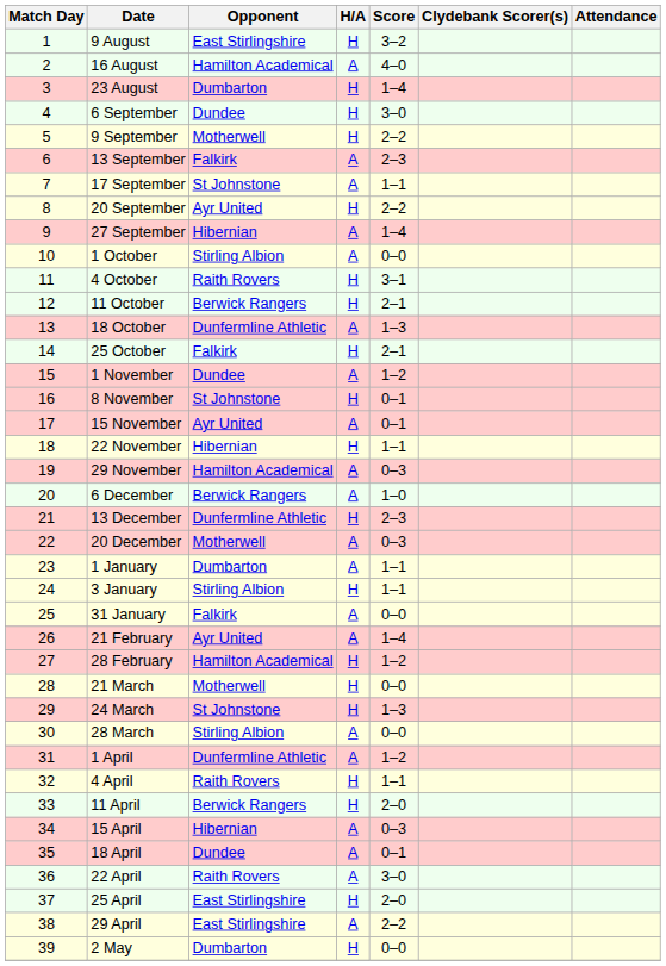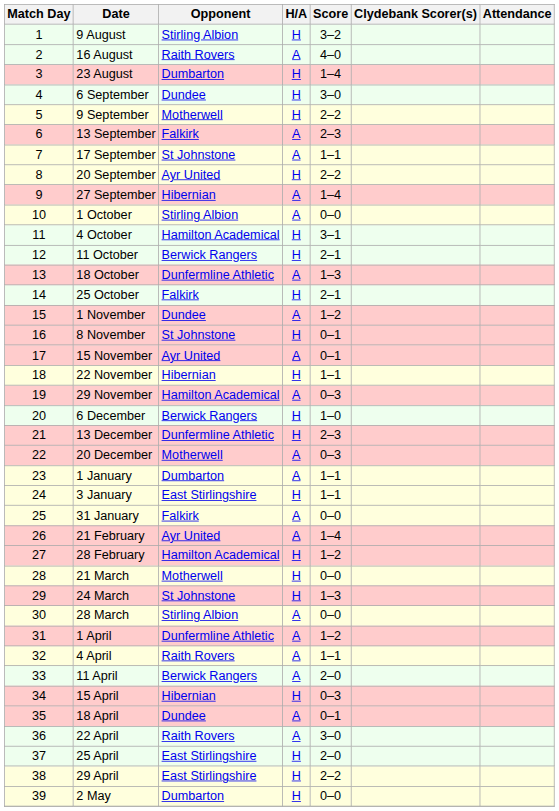 <table class="wikitable" style="text-align:center">
 <tr>
 <th>Match Day</th>
 <th>Date</th>
 <th>Opponent</th>
 <th>H/A</th>
 <th>Score</th>
 <th>Clydebank Scorer(s)</th>
 <th>Attendance</th>
 </tr>
 <tr bgcolor=#EEFFEE>
 <td>1</td>
 <td align=left>9 August</td>
-<td align=left><a href='#'>East Stirlingshire</a></td>
+<td align=left><a href='#'>Stirling Albion</a></td>
 <td><a href='#'>H</a></td>
 <td>3–2</td>
 <td align=left></td>
 <td></td>
 </tr>
 <tr bgcolor=#EEFFEE>
 <td>2</td>
 <td align=left>16 August</td>
-<td align=left><a href='#'>Hamilton Academical</a></td>
+<td align=left><a href='#'>Raith Rovers</a></td>
 <td><a href='#'>A</a></td>
 <td>4–0</td>
 <td align=left></td>
 <td></td>
 </tr>
 <tr bgcolor=#FFCCCC>
 <td>3</td>
 <td align=left>23 August</td>
 <td align=left><a href='#'>Dumbarton</a></td>
 <td><a href='#'>H</a></td>
 <td>1–4</td>
 <td align=left></td>
 <td></td>
 </tr>
 <tr bgcolor=#EEFFEE>
 <td>4</td>
 <td align=left>6 September</td>
 <td align=left><a href='#'>Dundee</a></td>
 <td><a href='#'>H</a></td>
 <td>3–0</td>
 <td align=left></td>
 <td></td>
 </tr>
 <tr bgcolor=#FFFFDD>
 <td>5</td>
 <td align=left>9 September</td>
 <td align=left><a href='#'>Motherwell</a></td>
 <td><a href='#'>H</a></td>
 <td>2–2</td>
 <td align=left></td>
 <td></td>
 </tr>
 <tr bgcolor=#FFCCCC>
 <td>6</td>
 <td align=left>13 September</td>
 <td align=left><a href='#'>Falkirk</a></td>
 <td><a href='#'>A</a></td>
 <td>2–3</td>
 <td align=left></td>
 <td></td>
 </tr>
 <tr bgcolor=#FFFFDD>
 <td>7</td>
 <td align=left>17 September</td>
 <td align=left><a href='#'>St Johnstone</a></td>
 <td><a href='#'>A</a></td>
 <td>1–1</td>
 <td align=left></td>
 <td></td>
 </tr>
 <tr bgcolor=#FFFFDD>
 <td>8</td>
 <td align=left>20 September</td>
 <td align=left><a href='#'>Ayr United</a></td>
 <td><a href='#'>H</a></td>
 <td>2–2</td>
 <td align=left></td>
 <td></td>
 </tr>
 <tr bgcolor=#FFCCCC>
 <td>9</td>
 <td align=left>27 September</td>
 <td align=left><a href='#'>Hibernian</a></td>
 <td><a href='#'>A</a></td>
 <td>1–4</td>
 <td align=left></td>
 <td></td>
 </tr>
 <tr bgcolor=#FFFFDD>
 <td>10</td>
 <td align=left>1 October</td>
 <td align=left><a href='#'>Stirling Albion</a></td>
 <td><a href='#'>A</a></td>
 <td>0–0</td>
 <td align=left></td>
 <td></td>
 </tr>
 <tr bgcolor=#EEFFEE>
 <td>11</td>
 <td align=left>4 October</td>
-<td align=left><a href='#'>Raith Rovers</a></td>
+<td align=left><a href='#'>Hamilton Academical</a></td>
 <td><a href='#'>H</a></td>
 <td>3–1</td>
 <td align=left></td>
 <td></td>
 </tr>
 <tr bgcolor=#EEFFEE>
 <td>12</td>
 <td align=left>11 October</td>
 <td align=left><a href='#'>Berwick Rangers</a></td>
 <td><a href='#'>H</a></td>
 <td>2–1</td>
 <td align=left></td>
 <td></td>
 </tr>
 <tr bgcolor=#FFCCCC>
 <td>13</td>
 <td align=left>18 October</td>
 <td align=left><a href='#'>Dunfermline Athletic</a></td>
 <td><a href='#'>A</a></td>
 <td>1–3</td>
 <td align=left></td>
 <td></td>
 </tr>
 <tr bgcolor=#EEFFEE>
 <td>14</td>
 <td align=left>25 October</td>
 <td align=left><a href='#'>Falkirk</a></td>
 <td><a href='#'>H</a></td>
 <td>2–1</td>
 <td align=left></td>
 <td></td>
 </tr>
 <tr bgcolor=#FFCCCC>
 <td>15</td>
 <td align=left>1 November</td>
 <td align=left><a href='#'>Dundee</a></td>
 <td><a href='#'>A</a></td>
 <td>1–2</td>
 <td align=left></td>
 <td></td>
 </tr>
 <tr bgcolor=#FFCCCC>
 <td>16</td>
 <td align=left>8 November</td>
 <td align=left><a href='#'>St Johnstone</a></td>
 <td><a href='#'>H</a></td>
 <td>0–1</td>
 <td align=left></td>
 <td></td>
 </tr>
 <tr bgcolor=#FFCCCC>
 <td>17</td>
 <td align=left>15 November</td>
 <td align=left><a href='#'>Ayr United</a></td>
 <td><a href='#'>A</a></td>
 <td>0–1</td>
 <td align=left></td>
 <td></td>
 </tr>
 <tr bgcolor=#FFFFDD>
 <td>18</td>
 <td align=left>22 November</td>
 <td align=left><a href='#'>Hibernian</a></td>
 <td><a href='#'>H</a></td>
 <td>1–1</td>
 <td align=left></td>
 <td></td>
 </tr>
 <tr bgcolor=#FFCCCC>
 <td>19</td>
 <td align=left>29 November</td>
 <td align=left><a href='#'>Hamilton Academical</a></td>
 <td><a href='#'>A</a></td>
 <td>0–3</td>
 <td align=left></td>
 <td></td>
 </tr>
 <tr bgcolor=#EEFFEE>
 <td>20</td>
 <td align=left>6 December</td>
 <td align=left><a href='#'>Berwick Rangers</a></td>
-<td><a href='#'>A</a></td>
+<td><a href='#'>H</a></td>
 <td>1–0</td>
 <td align=left></td>
 <td></td>
 </tr>
 <tr bgcolor=#FFCCCC>
 <td>21</td>
 <td align=left>13 December</td>
 <td align=left><a href='#'>Dunfermline Athletic</a></td>
 <td><a href='#'>H</a></td>
 <td>2–3</td>
 <td align=left></td>
 <td></td>
 </tr>
 <tr bgcolor=#FFCCCC>
 <td>22</td>
 <td align=left>20 December</td>
 <td align=left><a href='#'>Motherwell</a></td>
 <td><a href='#'>A</a></td>
 <td>0–3</td>
 <td align=left></td>
 <td></td>
 </tr>
 <tr bgcolor=#FFFFDD>
 <td>23</td>
 <td align=left>1 January</td>
 <td align=left><a href='#'>Dumbarton</a></td>
 <td><a href='#'>A</a></td>
 <td>1–1</td>
 <td align=left></td>
 <td></td>
 </tr>
 <tr bgcolor=#FFFFDD>
 <td>24</td>
 <td align=left>3 January</td>
-<td align=left><a href='#'>Stirling Albion</a></td>
+<td align=left><a href='#'>East Stirlingshire</a></td>
 <td><a href='#'>H</a></td>
 <td>1–1</td>
 <td align=left></td>
 <td></td>
 </tr>
 <tr bgcolor=#FFFFDD>
 <td>25</td>
 <td align=left>31 January</td>
 <td align=left><a href='#'>Falkirk</a></td>
 <td><a href='#'>A</a></td>
 <td>0–0</td>
 <td align=left></td>
 <td></td>
 </tr>
 <tr bgcolor=#FFCCCC>
 <td>26</td>
 <td align=left>21 February</td>
 <td align=left><a href='#'>Ayr United</a></td>
 <td><a href='#'>A</a></td>
 <td>1–4</td>
 <td align=left></td>
 <td></td>
 </tr>
 <tr bgcolor=#FFCCCC>
 <td>27</td>
 <td align=left>28 February</td>
 <td align=left><a href='#'>Hamilton Academical</a></td>
 <td><a href='#'>H</a></td>
 <td>1–2</td>
 <td align=left></td>
 <td></td>
 </tr>
 <tr bgcolor=#FFFFDD>
 <td>28</td>
 <td align=left>21 March</td>
 <td align=left><a href='#'>Motherwell</a></td>
 <td><a href='#'>H</a></td>
 <td>0–0</td>
 <td align=left></td>
 <td></td>
 </tr>
 <tr bgcolor=#FFCCCC>
 <td>29</td>
 <td align=left>24 March</td>
 <td align=left><a href='#'>St Johnstone</a></td>
 <td><a href='#'>H</a></td>
 <td>1–3</td>
 <td align=left></td>
 <td></td>
 </tr>
 <tr bgcolor=#FFFFDD>
 <td>30</td>
 <td align=left>28 March</td>
 <td align=left><a href='#'>Stirling Albion</a></td>
 <td><a href='#'>A</a></td>
 <td>0–0</td>
 <td align=left></td>
 <td></td>
 </tr>
 <tr bgcolor=#FFCCCC>
 <td>31</td>
 <td align=left>1 April</td>
 <td align=left><a href='#'>Dunfermline Athletic</a></td>
 <td><a href='#'>A</a></td>
 <td>1–2</td>
 <td align=left></td>
 <td></td>
 </tr>
 <tr bgcolor=#FFFFDD>
 <td>32</td>
 <td align=left>4 April</td>
 <td align=left><a href='#'>Raith Rovers</a></td>
-<td><a href='#'>H</a></td>
+<td><a href='#'>A</a></td>
 <td>1–1</td>
 <td align=left></td>
 <td></td>
 </tr>
 <tr bgcolor=#EEFFEE>
 <td>33</td>
 <td align=left>11 April</td>
 <td align=left><a href='#'>Berwick Rangers</a></td>
-<td><a href='#'>H</a></td>
+<td><a href='#'>A</a></td>
 <td>2–0</td>
 <td align=left></td>
 <td></td>
 </tr>
 <tr bgcolor=#FFCCCC>
 <td>34</td>
 <td align=left>15 April</td>
 <td align=left><a href='#'>Hibernian</a></td>
-<td><a href='#'>A</a></td>
+<td><a href='#'>H</a></td>
 <td>0–3</td>
 <td align=left></td>
 <td></td>
 </tr>
 <tr bgcolor=#FFCCCC>
 <td>35</td>
 <td align=left>18 April</td>
 <td align=left><a href='#'>Dundee</a></td>
 <td><a href='#'>A</a></td>
 <td>0–1</td>
 <td align=left></td>
 <td></td>
 </tr>
 <tr bgcolor=#EEFFEE>
 <td>36</td>
 <td align=left>22 April</td>
 <td align=left><a href='#'>Raith Rovers</a></td>
 <td><a href='#'>A</a></td>
 <td>3–0</td>
 <td align=left></td>
 <td></td>
 </tr>
 <tr bgcolor=#EEFFEE>
 <td>37</td>
 <td align=left>25 April</td>
 <td align=left><a href='#'>East Stirlingshire</a></td>
 <td><a href='#'>H</a></td>
 <td>2–0</td>
 <td align=left></td>
 <td></td>
 </tr>
 <tr bgcolor=#FFFFDD>
 <td>38</td>
 <td align=left>29 April</td>
 <td align=left><a href='#'>East Stirlingshire</a></td>
-<td><a href='#'>A</a></td>
+<td><a href='#'>H</a></td>
 <td>2–2</td>
 <td align=left></td>
 <td></td>
 </tr>
 <tr bgcolor=#FFFFDD>
 <td>39</td>
 <td align=left>2 May</td>
 <td align=left><a href='#'>Dumbarton</a></td>
 <td><a href='#'>H</a></td>
 <td>0–0</td>
 <td align=left></td>
 <td></td>
 </tr>
 <tr>
 </tr>
 </table>
